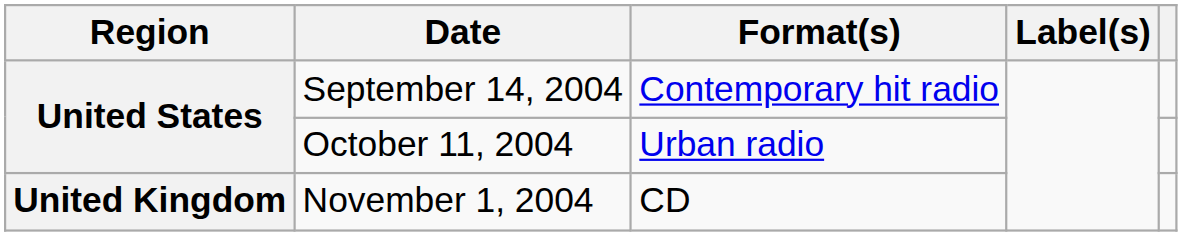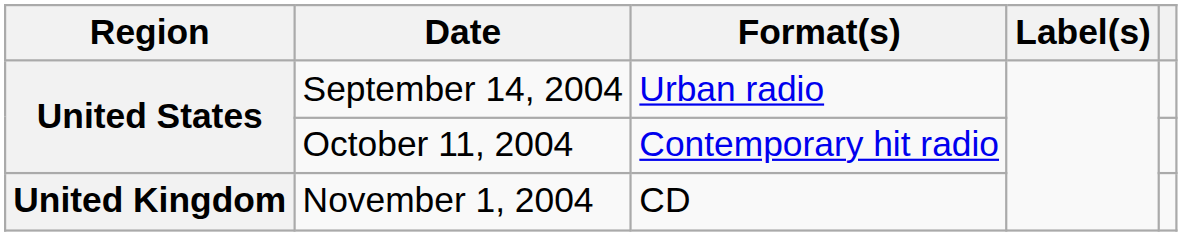 <table class="wikitable plainrowheaders">
 <tr>
 <th scope="col">Region</th>
 <th scope="col">Date</th>
 <th scope="col">Format(s)</th>
 <th scope="col">Label(s)</th>
 <th scope="col"></th>
 </tr>
 <tr>
 <th scope="row" rowspan="2">United States</th>
 <td>September 14, 2004</td>
-<td><a href='#'>Contemporary hit radio</a></td>
+<td><a href='#'>Urban radio</a></td>
 <td rowspan="3"></td>
 <td></td>
 </tr>
 <tr>
 <td>October 11, 2004</td>
-<td><a href='#'>Urban radio</a></td>
+<td><a href='#'>Contemporary hit radio</a></td>
 <td></td>
 </tr>
 <tr>
 <th scope="row">United Kingdom</th>
 <td>November 1, 2004</td>
 <td>CD</td>
 <td></td>
 </tr>
 </table>
